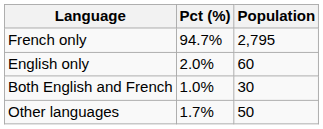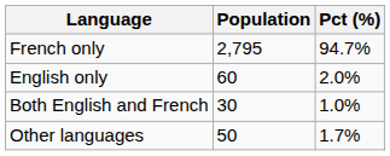 <table class="wikitable">
 <tr>
 <th>Language</th>
+<th>Population</th>
 <th>Pct (%)</th>
-<th>Population</th>
 </tr>
 <tr>
 <td>French only</td>
+<td>2,795</td>
 <td>94.7%</td>
-<td>2,795</td>
 </tr>
 <tr>
 <td>English only</td>
+<td>60</td>
 <td>2.0%</td>
-<td>60</td>
 </tr>
 <tr>
 <td>Both English and French</td>
+<td>30</td>
 <td>1.0%</td>
-<td>30</td>
 </tr>
 <tr>
 <td>Other languages</td>
+<td>50</td>
 <td>1.7%</td>
-<td>50</td>
 </tr>
 </table>
